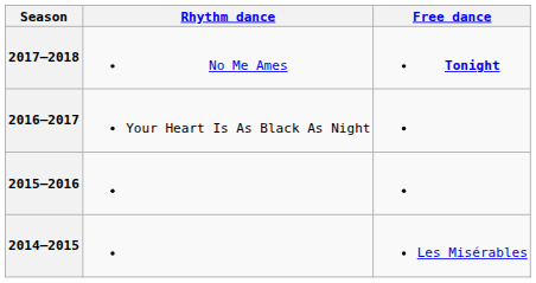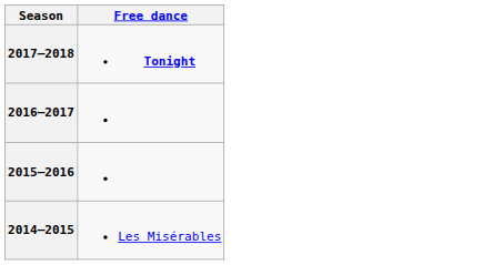 <table class=wikitable style=text-align:center>
 <tr>
 <th>Season</th>
-<th><a href='#'>Rhythm dance</a></th>
 <th><a href='#'>Free dance</a></th>
 </tr>
 <tr>
 <th>2017–2018</th>
-<td><br><ul><li><a href='#'>No Me Ames</a> <br></li></ul></td>
 <td><strong><br><ul><li><a href='#'>Tonight</a> <br></li></ul></strong></td>
 </tr>
 <tr>
 <th>2016–2017</th>
-<td><br><ul><li>Your Heart Is As Black As Night <br></li></ul></td>
 <td><br><ul><li></li></ul></td>
 </tr>
 <tr>
 <th>2015–2016</th>
 <td><br><ul><li></li></ul></td>
-<td><br><ul><li></li></ul></td>
 </tr>
 <tr>
 <th>2014–2015</th>
-<td><br><ul><li></li></ul></td>
 <td><br><ul><li><a href='#'>Les Misérables</a> <br></li></ul></td>
 </tr>
 </table>
